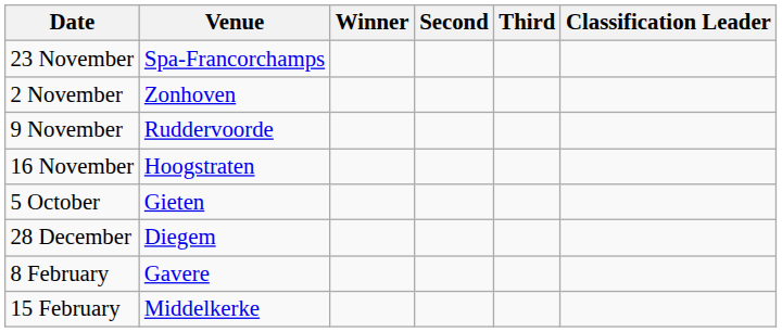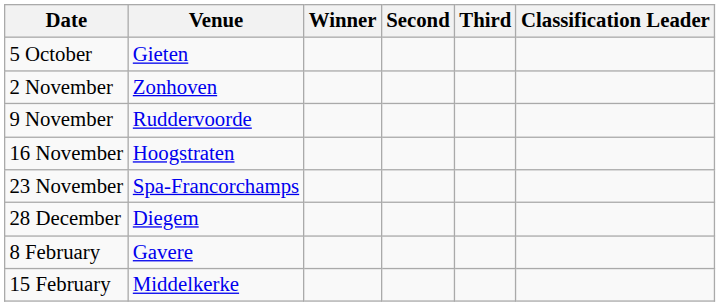 <table class="wikitable">
 <tr>
 <th>Date</th>
 <th>Venue</th>
 <th>Winner</th>
 <th>Second</th>
 <th>Third</th>
 <th>Classification Leader</th>
 </tr>
 <tr>
-<td>23 November</td>
-<td> <a href='#'>Spa-Francorchamps</a></td>
+<td>5 October</td>
+<td> <a href='#'>Gieten</a></td>
 <td></td>
 <td></td>
 <td></td>
 <td></td>
 </tr>
 <tr>
 <td>2 November</td>
 <td> <a href='#'>Zonhoven</a></td>
 <td></td>
 <td></td>
 <td></td>
 <td></td>
 </tr>
 <tr>
 <td>9 November</td>
 <td> <a href='#'>Ruddervoorde</a></td>
 <td></td>
 <td></td>
 <td></td>
 <td></td>
 </tr>
 <tr>
 <td>16 November</td>
 <td> <a href='#'>Hoogstraten</a></td>
 <td></td>
 <td></td>
 <td></td>
 <td></td>
 </tr>
 <tr>
-<td>5 October</td>
-<td> <a href='#'>Gieten</a></td>
+<td>23 November</td>
+<td> <a href='#'>Spa-Francorchamps</a></td>
 <td></td>
 <td></td>
 <td></td>
 <td></td>
 </tr>
 <tr>
 <td>28 December</td>
 <td> <a href='#'>Diegem</a></td>
 <td></td>
 <td></td>
 <td></td>
 <td></td>
 </tr>
 <tr>
 <td>8 February</td>
 <td> <a href='#'>Gavere</a></td>
 <td></td>
 <td></td>
 <td></td>
 <td></td>
 </tr>
 <tr>
 <td>15 February</td>
 <td> <a href='#'>Middelkerke</a></td>
 <td></td>
 <td></td>
 <td></td>
 <td></td>
 </tr>
 </table>
